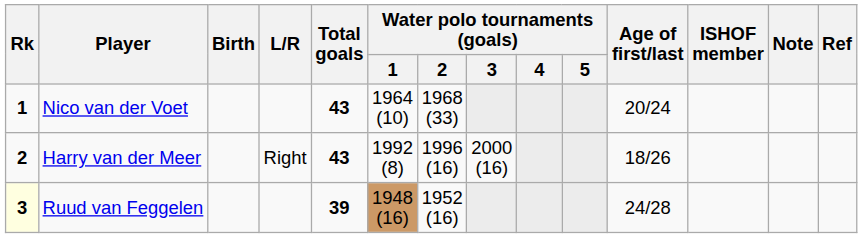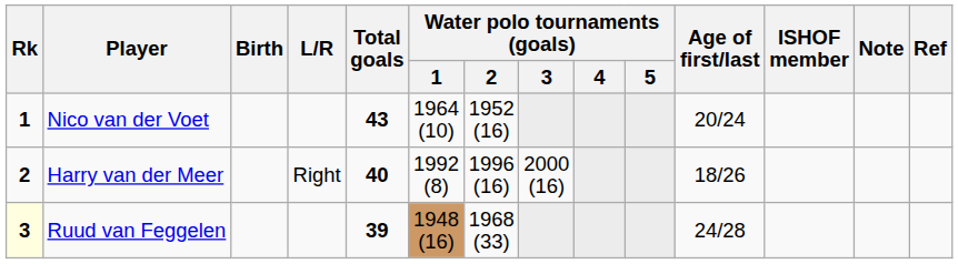 <table class="wikitable sortable" style="text-align: center; font-size: 90%; margin-left: 1em;">
 <tr>
 <th rowspan="2">Rk</th>
 <th rowspan="2">Player</th>
 <th rowspan="2">Birth</th>
 <th rowspan="2">L/R</th>
 <th rowspan="2">Total<br>goals</th>
 <th colspan="5">Water polo tournaments<br>(goals)</th>
 <th rowspan="2">Age of<br>first/last</th>
 <th rowspan="2">ISHOF<br>member</th>
 <th rowspan="2">Note</th>
 <th rowspan="2" class="unsortable">Ref</th>
 </tr>
 <tr>
 <th>1</th>
 <th style="width: 2em;" class="unsortable">2</th>
 <th style="width: 2em;" class="unsortable">3</th>
 <th style="width: 2em;" class="unsortable">4</th>
 <th style="width: 2em;" class="unsortable">5</th>
 </tr>
 <tr>
 <td><strong>1</strong></td>
 <td style="text-align: left;" data-sort-value="Voet, Nico Van Der"><a href='#'>Nico van der Voet</a></td>
 <td></td>
 <td></td>
 <td><strong>43</strong></td>
 <td>1964<br>(10)</td>
-<td>1968<br>(33)</td>
+<td>1952<br>(16)</td>
 <td style="background-color: #ececec;"></td>
 <td style="background-color: #ececec;"></td>
 <td style="background-color: #ececec;"></td>
 <td>20/24</td>
 <td></td>
 <td style="text-align: left;"></td>
 <td></td>
 </tr>
 <tr>
 <td><strong>2</strong></td>
 <td style="text-align: left;" data-sort-value="Meer, Harry Van Der"><a href='#'>Harry van der Meer</a></td>
 <td></td>
 <td>Right</td>
-<td><strong>43</strong></td>
+<td><strong>40</strong></td>
 <td>1992<br>(8)</td>
 <td>1996<br>(16)</td>
 <td>2000<br>(16)</td>
 <td style="background-color: #ececec;"></td>
 <td style="background-color: #ececec;"></td>
 <td>18/26</td>
 <td></td>
 <td style="text-align: left;"></td>
 <td></td>
 </tr>
 <tr>
 <td style="background: lightyellow;"><strong>3</strong></td>
 <td style="text-align: left;" data-sort-value="Feggelen, Ruud Van"><a href='#'>Ruud van Feggelen</a></td>
 <td></td>
 <td></td>
 <td><strong>39</strong></td>
 <td style="background-color: #cc9966;">1948<br>(16)</td>
-<td>1952<br>(16)</td>
+<td>1968<br>(33)</td>
 <td style="background-color: #ececec;"></td>
 <td style="background-color: #ececec;"></td>
 <td style="background-color: #ececec;"></td>
 <td>24/28</td>
 <td></td>
 <td style="text-align: left;"></td>
 <td></td>
 </tr>
 </table>
